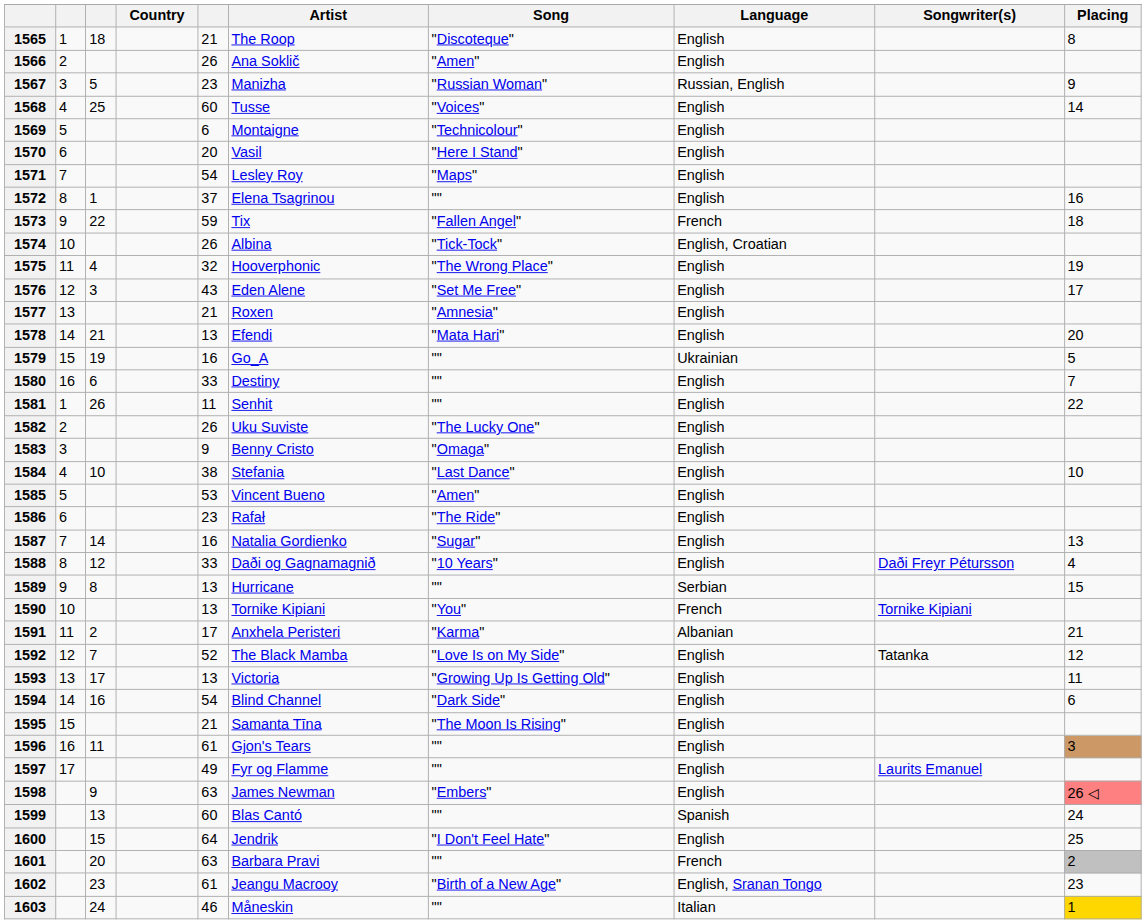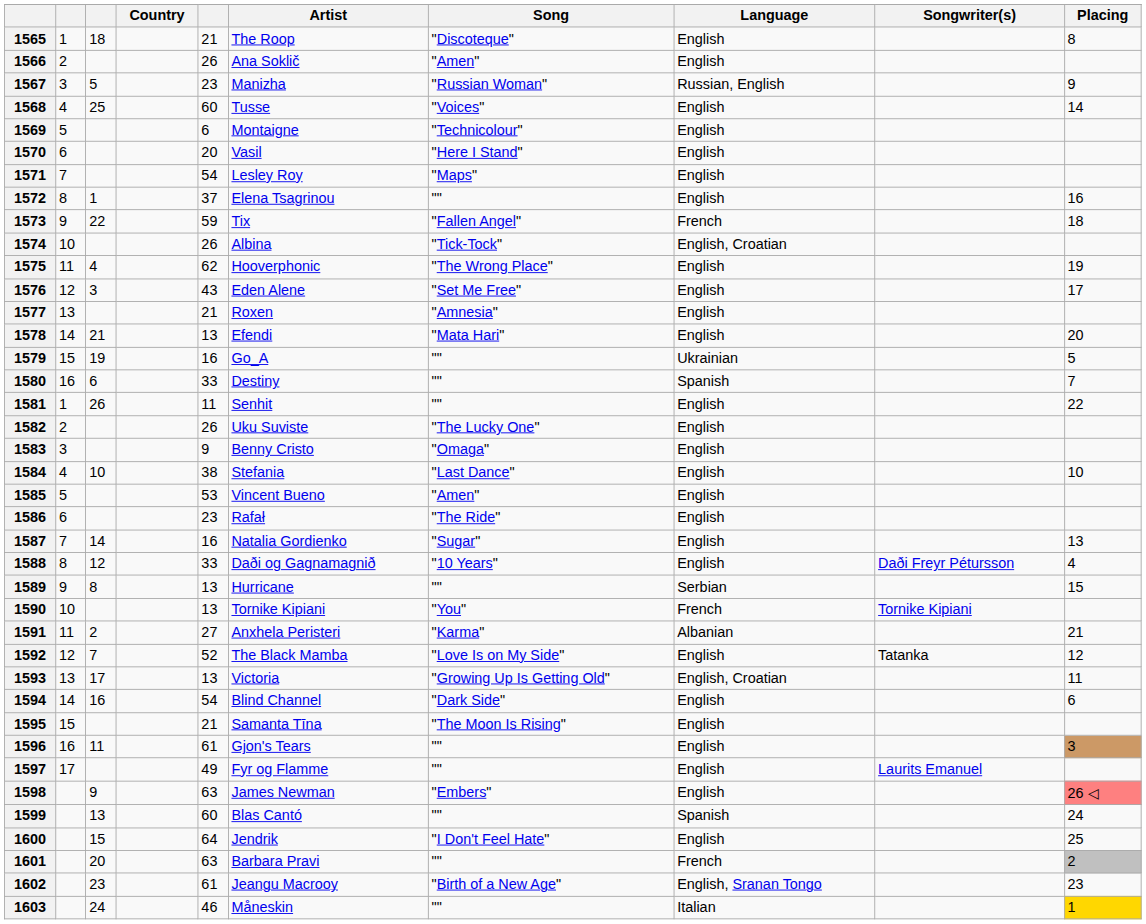 <table class="wikitable sortable plainrowheaders" style="width:100%">
 <tr>
 </tr>
 <tr>
 <th scope="col"></th>
 <th scope="col"></th>
 <th scope="col"></th>
 <th scope="col">Country</th>
 <th scope="col" class="unsortable"></th>
 <th scope="col">Artist</th>
 <th scope="col">Song</th>
 <th scope="col">Language</th>
 <th scope="col">Songwriter(s)</th>
 <th scope="col">Placing</th>
 </tr>
 <tr>
 <th scope="row">1565</th>
 <td>1 </td>
 <td>18</td>
 <td></td>
 <td>21</td>
 <td><a href='#'>The Roop</a></td>
 <td>"<a href='#'>Discoteque</a>"</td>
 <td>English</td>
 <td></td>
 <td>8 </td>
 </tr>
 <tr>
 <th scope="row">1566</th>
 <td>2 </td>
 <td></td>
 <td></td>
 <td>26</td>
 <td><a href='#'>Ana Soklič</a></td>
 <td>"<a href='#'>Amen</a>"</td>
 <td>English</td>
 <td></td>
 <td></td>
 </tr>
 <tr>
 <th scope="row">1567</th>
 <td>3 </td>
 <td>5</td>
 <td></td>
 <td>23</td>
 <td><a href='#'>Manizha</a></td>
 <td>"<a href='#'>Russian Woman</a>"</td>
 <td>Russian, English</td>
 <td></td>
 <td>9 </td>
 </tr>
 <tr>
 <th scope="row">1568</th>
 <td>4 </td>
 <td>25</td>
 <td></td>
 <td>60</td>
 <td><a href='#'>Tusse</a></td>
 <td>"<a href='#'>Voices</a>"</td>
 <td>English</td>
 <td></td>
 <td>14 </td>
 </tr>
 <tr>
 <th scope="row">1569</th>
 <td>5 </td>
 <td></td>
 <td></td>
 <td>6</td>
 <td><a href='#'>Montaigne</a></td>
 <td>"<a href='#'>Technicolour</a>"</td>
 <td>English</td>
 <td></td>
 <td></td>
 </tr>
 <tr>
 <th scope="row">1570</th>
 <td>6 </td>
 <td></td>
 <td></td>
 <td>20</td>
 <td><a href='#'>Vasil</a></td>
 <td>"<a href='#'>Here I Stand</a>"</td>
 <td>English</td>
 <td></td>
 <td></td>
 </tr>
 <tr>
 <th scope="row">1571</th>
 <td>7 </td>
 <td></td>
 <td></td>
 <td>54</td>
 <td><a href='#'>Lesley Roy</a></td>
 <td>"<a href='#'>Maps</a>"</td>
 <td>English</td>
 <td></td>
 <td></td>
 </tr>
 <tr>
 <th scope="row">1572</th>
 <td>8 </td>
 <td>1</td>
 <td></td>
 <td>37</td>
 <td><a href='#'>Elena Tsagrinou</a></td>
 <td>""</td>
 <td>English</td>
 <td></td>
 <td>16 </td>
 </tr>
 <tr>
 <th scope="row">1573</th>
 <td>9 </td>
 <td>22</td>
 <td></td>
 <td>59</td>
 <td><a href='#'>Tix</a></td>
 <td>"<a href='#'>Fallen Angel</a>"</td>
 <td>French</td>
 <td></td>
 <td>18 </td>
 </tr>
 <tr>
 <th scope="row">1574</th>
 <td>10 </td>
 <td></td>
 <td></td>
 <td>26</td>
 <td><a href='#'>Albina</a></td>
 <td>"<a href='#'>Tick-Tock</a>"</td>
 <td>English, Croatian</td>
 <td></td>
 <td></td>
 </tr>
 <tr>
 <th scope="row">1575</th>
 <td>11 </td>
 <td>4</td>
 <td></td>
-<td>32</td>
+<td>62</td>
 <td><a href='#'>Hooverphonic</a></td>
 <td>"<a href='#'>The Wrong Place</a>"</td>
 <td>English</td>
 <td></td>
 <td>19 </td>
 </tr>
 <tr>
 <th scope="row">1576</th>
 <td>12 </td>
 <td>3</td>
 <td></td>
 <td>43</td>
 <td><a href='#'>Eden Alene</a></td>
 <td>"<a href='#'>Set Me Free</a>"</td>
 <td>English</td>
 <td></td>
 <td>17 </td>
 </tr>
 <tr>
 <th scope="row">1577</th>
 <td>13 </td>
 <td></td>
 <td></td>
 <td>21</td>
 <td><a href='#'>Roxen</a></td>
 <td>"<a href='#'>Amnesia</a>"</td>
 <td>English</td>
 <td></td>
 <td></td>
 </tr>
 <tr>
 <th scope="row">1578</th>
 <td>14 </td>
 <td>21</td>
 <td></td>
 <td>13</td>
 <td><a href='#'>Efendi</a></td>
 <td>"<a href='#'>Mata Hari</a>"</td>
 <td>English</td>
 <td></td>
 <td>20 </td>
 </tr>
 <tr>
 <th scope="row">1579</th>
 <td>15 </td>
 <td>19</td>
 <td></td>
 <td>16</td>
 <td><a href='#'>Go_A</a></td>
 <td>"" </td>
 <td>Ukrainian</td>
 <td></td>
 <td>5 </td>
 </tr>
 <tr>
 <th scope="row">1580</th>
 <td>16 </td>
 <td>6</td>
 <td></td>
 <td>33</td>
 <td><a href='#'>Destiny</a></td>
 <td>""</td>
-<td>English</td>
+<td>Spanish</td>
 <td></td>
 <td>7 </td>
 </tr>
 <tr>
 <th scope="row">1581</th>
 <td>1 </td>
 <td>26</td>
 <td></td>
 <td>11</td>
 <td><a href='#'>Senhit</a> </td>
 <td>""</td>
 <td>English</td>
 <td></td>
 <td>22 </td>
 </tr>
 <tr>
 <th scope="row">1582</th>
 <td>2 </td>
 <td></td>
 <td></td>
 <td>26</td>
 <td><a href='#'>Uku Suviste</a></td>
 <td>"<a href='#'>The Lucky One</a>"</td>
 <td>English</td>
 <td></td>
 <td></td>
 </tr>
 <tr>
 <th scope="row">1583</th>
 <td>3 </td>
 <td></td>
 <td></td>
 <td>9</td>
 <td><a href='#'>Benny Cristo</a></td>
 <td>"<a href='#'>Omaga</a>"</td>
 <td>English</td>
 <td></td>
 <td></td>
 </tr>
 <tr>
 <th scope="row">1584</th>
 <td>4 </td>
 <td>10</td>
 <td></td>
 <td>38</td>
 <td><a href='#'>Stefania</a></td>
 <td>"<a href='#'>Last Dance</a>"</td>
 <td>English</td>
 <td></td>
 <td>10 </td>
 </tr>
 <tr>
 <th scope="row">1585</th>
 <td>5 </td>
 <td></td>
 <td></td>
 <td>53</td>
 <td><a href='#'>Vincent Bueno</a></td>
 <td>"<a href='#'>Amen</a>"</td>
 <td>English</td>
 <td></td>
 <td></td>
 </tr>
 <tr>
 <th scope="row">1586</th>
 <td>6 </td>
 <td></td>
 <td></td>
 <td>23</td>
 <td><a href='#'>Rafał</a></td>
 <td>"<a href='#'>The Ride</a>"</td>
 <td>English</td>
 <td></td>
 <td></td>
 </tr>
 <tr>
 <th scope="row">1587</th>
 <td>7 </td>
 <td>14</td>
 <td></td>
 <td>16</td>
 <td><a href='#'>Natalia Gordienko</a></td>
 <td>"<a href='#'>Sugar</a>"</td>
 <td>English</td>
 <td></td>
 <td>13 </td>
 </tr>
 <tr>
 <th scope="row">1588</th>
 <td>8 </td>
 <td>12</td>
 <td></td>
 <td>33</td>
 <td><a href='#'>Daði og Gagnamagnið</a></td>
 <td>"<a href='#'>10 Years</a>"</td>
 <td>English</td>
 <td><a href='#'>Daði Freyr Pétursson</a></td>
 <td>4 </td>
 </tr>
 <tr>
 <th scope="row">1589</th>
 <td>9 </td>
 <td>8</td>
 <td></td>
 <td>13</td>
 <td><a href='#'>Hurricane</a></td>
 <td>""</td>
 <td>Serbian</td>
 <td></td>
 <td>15 </td>
 </tr>
 <tr>
 <th scope="row">1590</th>
 <td>10 </td>
 <td></td>
 <td></td>
 <td>13</td>
 <td><a href='#'>Tornike Kipiani</a></td>
 <td>"<a href='#'>You</a>"</td>
 <td>French</td>
 <td><a href='#'>Tornike Kipiani</a></td>
 <td></td>
 </tr>
 <tr>
 <th scope="row">1591</th>
 <td>11 </td>
 <td>2</td>
 <td></td>
-<td>17</td>
+<td>27</td>
 <td><a href='#'>Anxhela Peristeri</a></td>
 <td>"<a href='#'>Karma</a>"</td>
 <td>Albanian</td>
 <td></td>
 <td>21 </td>
 </tr>
 <tr>
 <th scope="row">1592</th>
 <td>12 </td>
 <td>7</td>
 <td></td>
 <td>52</td>
 <td><a href='#'>The Black Mamba</a></td>
 <td>"<a href='#'>Love Is on My Side</a>"</td>
 <td>English</td>
 <td>Tatanka</td>
 <td>12 </td>
 </tr>
 <tr>
 <th scope="row">1593</th>
 <td>13 </td>
 <td>17</td>
 <td></td>
 <td>13</td>
 <td><a href='#'>Victoria</a></td>
 <td>"<a href='#'>Growing Up Is Getting Old</a>"</td>
-<td>English</td>
+<td>English, Croatian</td>
 <td></td>
 <td>11 </td>
 </tr>
 <tr>
 <th scope="row">1594</th>
 <td>14 </td>
 <td>16</td>
 <td></td>
 <td>54</td>
 <td><a href='#'>Blind Channel</a></td>
 <td>"<a href='#'>Dark Side</a>"</td>
 <td>English</td>
 <td></td>
 <td>6 </td>
 </tr>
 <tr>
 <th scope="row">1595</th>
 <td>15 </td>
 <td></td>
 <td></td>
 <td>21</td>
 <td><a href='#'>Samanta Tīna</a></td>
 <td>"<a href='#'>The Moon Is Rising</a>"</td>
 <td>English</td>
 <td></td>
 <td></td>
 </tr>
 <tr>
 <th scope="row">1596</th>
 <td>16 </td>
 <td>11</td>
 <td></td>
 <td>61</td>
 <td><a href='#'>Gjon's Tears</a></td>
 <td>""</td>
 <td>English</td>
 <td></td>
 <td bgcolor="#C96">3 </td>
 </tr>
 <tr>
 <th scope="row">1597</th>
 <td>17 </td>
 <td></td>
 <td></td>
 <td>49</td>
 <td><a href='#'>Fyr og Flamme</a></td>
 <td>""</td>
 <td>English</td>
 <td><a href='#'>Laurits Emanuel</a></td>
 <td></td>
 </tr>
 <tr>
 <th scope="row">1598</th>
 <td></td>
 <td>9</td>
 <td></td>
 <td>63</td>
 <td><a href='#'>James Newman</a></td>
 <td>"<a href='#'>Embers</a>"</td>
 <td>English</td>
 <td></td>
 <td bgcolor="#FE8080">26 ◁</td>
 </tr>
 <tr>
 <th scope="row">1599</th>
 <td></td>
 <td>13</td>
 <td></td>
 <td>60</td>
 <td><a href='#'>Blas Cantó</a></td>
 <td>""</td>
 <td>Spanish</td>
 <td></td>
 <td>24</td>
 </tr>
 <tr>
 <th scope="row">1600</th>
 <td></td>
 <td>15</td>
 <td></td>
 <td>64</td>
 <td><a href='#'>Jendrik</a></td>
 <td>"<a href='#'>I Don't Feel Hate</a>"</td>
 <td>English</td>
 <td></td>
 <td>25</td>
 </tr>
 <tr>
 <th scope="row">1601</th>
 <td></td>
 <td>20</td>
 <td></td>
 <td>63</td>
 <td><a href='#'>Barbara Pravi</a></td>
 <td>""</td>
 <td>French</td>
 <td></td>
 <td bgcolor="silver">2</td>
 </tr>
 <tr>
 <th scope="row">1602</th>
 <td></td>
 <td>23</td>
 <td></td>
 <td>61</td>
 <td><a href='#'>Jeangu Macrooy</a></td>
 <td>"<a href='#'>Birth of a New Age</a>"</td>
 <td>English, <a href='#'>Sranan Tongo</a></td>
 <td></td>
 <td>23</td>
 </tr>
 <tr>
 <th scope="row">1603</th>
 <td></td>
 <td>24</td>
 <td></td>
 <td>46</td>
 <td><a href='#'>Måneskin</a></td>
 <td>""</td>
 <td>Italian</td>
 <td></td>
 <td bgcolor="gold">1</td>
 </tr>
 </table>
